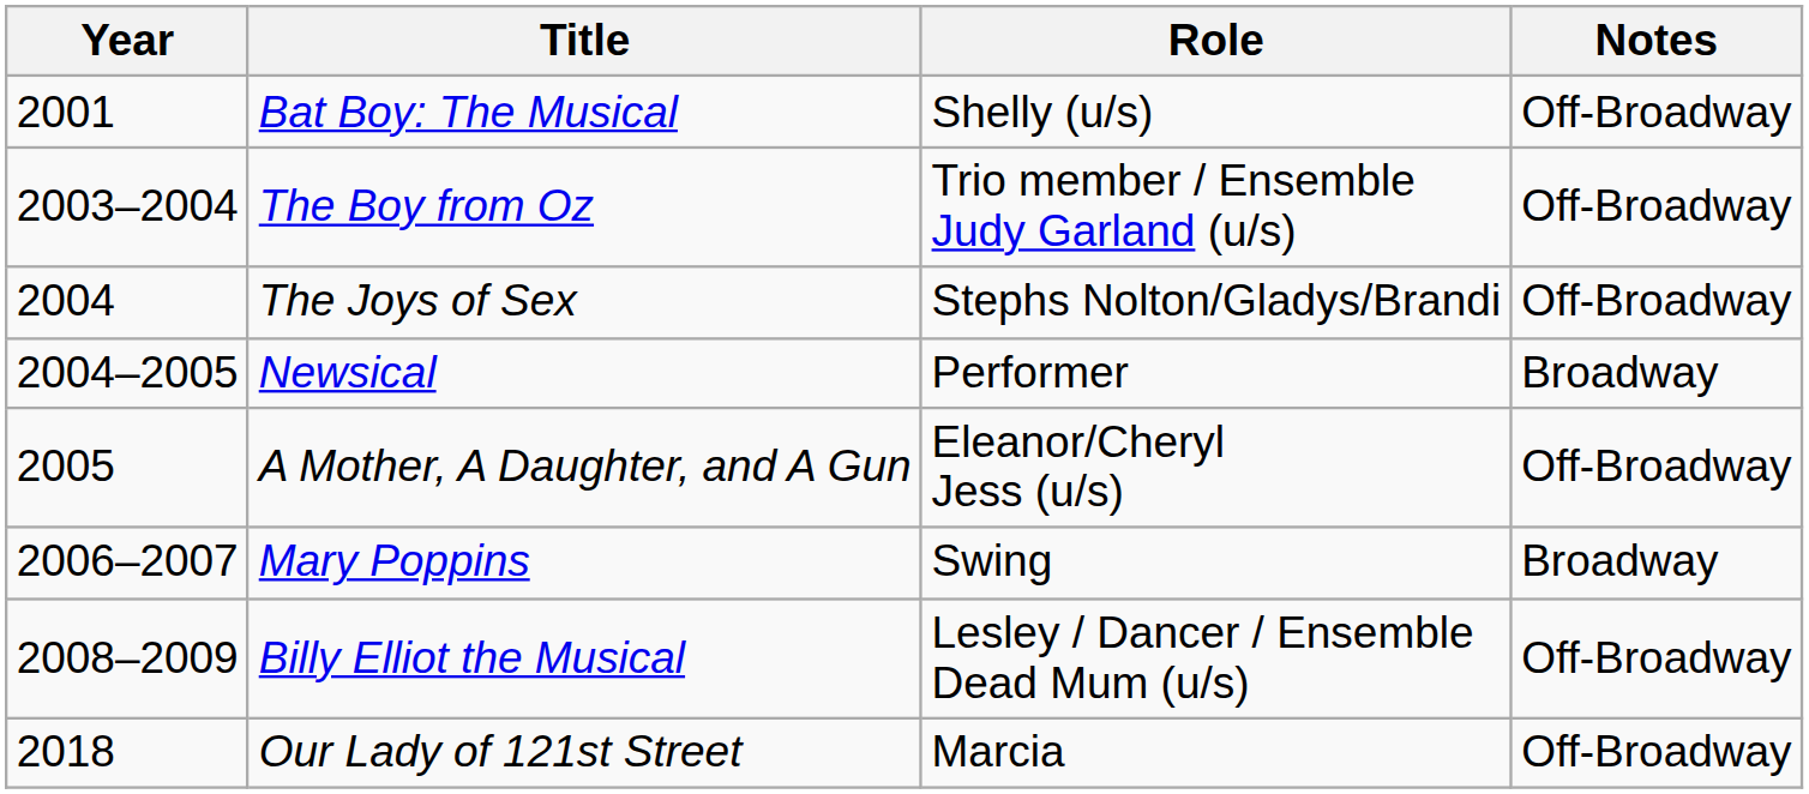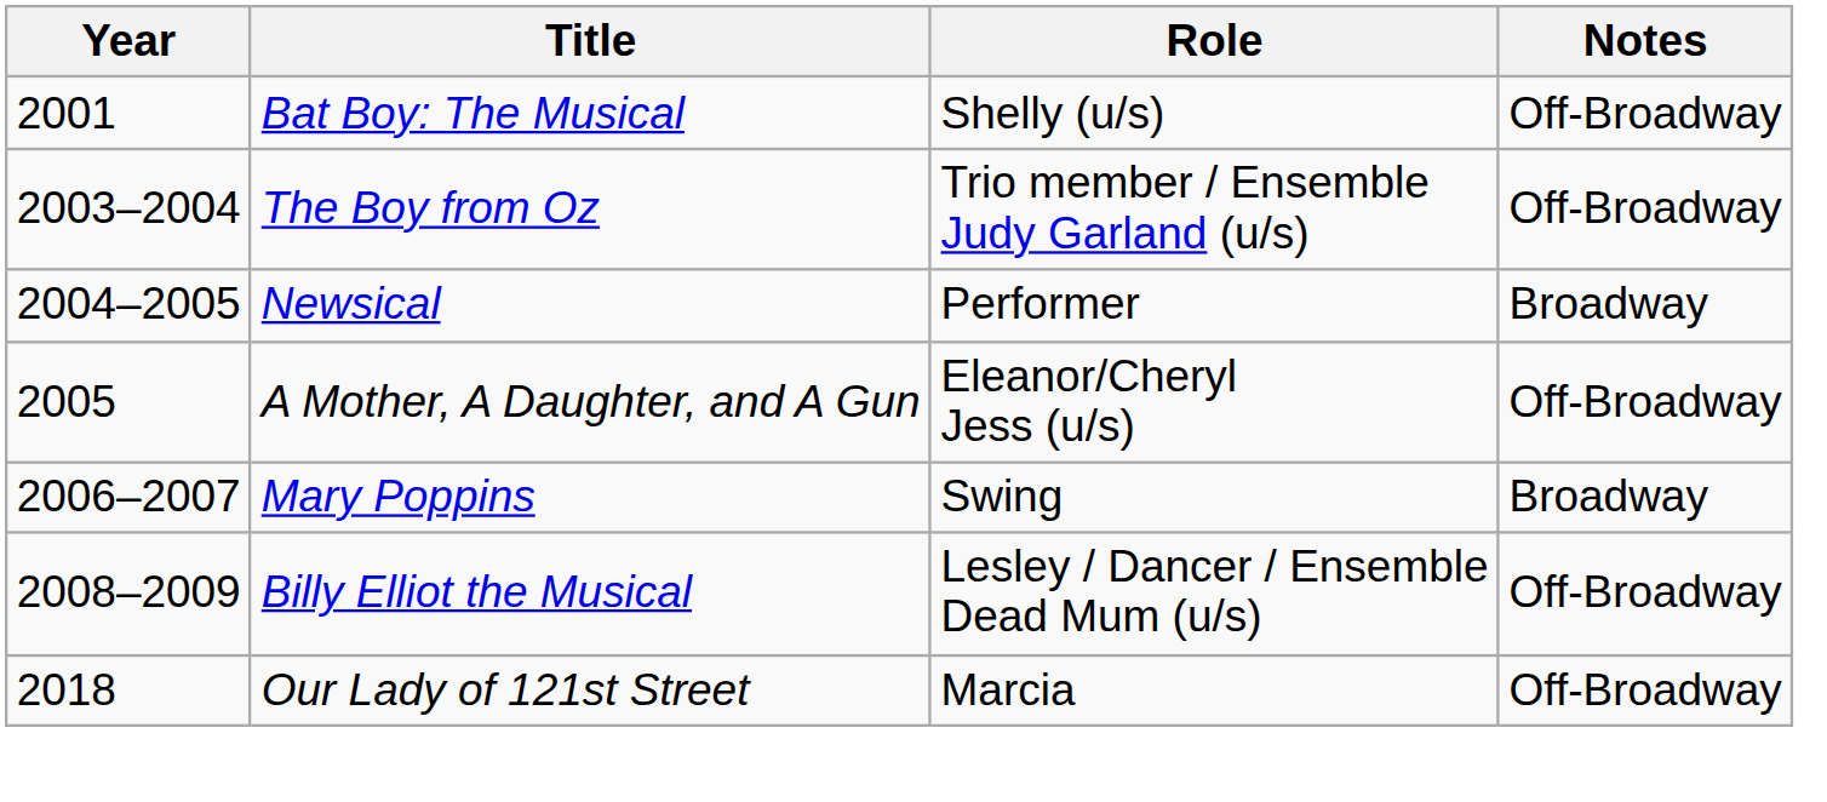 <table class="wikitable sortable">
 <tr>
 <th>Year</th>
 <th>Title</th>
 <th>Role</th>
 <th class="unsortable">Notes</th>
 </tr>
 <tr>
 <td>2001</td>
 <td><em><a href='#'>Bat Boy: The Musical</a></em></td>
 <td>Shelly (u/s)</td>
 <td>Off-Broadway</td>
 </tr>
 <tr>
 <td>2003–2004</td>
 <td style="text-align:left;"><em><a href='#'>The Boy from Oz</a></em></td>
 <td style="text-align:left;">Trio member / Ensemble<br><a href='#'>Judy Garland</a> (u/s)</td>
-<td>Off-Broadway</td>
-</tr>
-<tr>
-<td>2004</td>
-<td><em>The Joys of Sex</em></td>
-<td>Stephs Nolton/Gladys/Brandi</td>
 <td>Off-Broadway</td>
 </tr>
 <tr>
 <td>2004–2005</td>
 <td><em><a href='#'>Newsical</a></em></td>
 <td>Performer</td>
 <td style="text-align:left;">Broadway</td>
 </tr>
 <tr>
 <td>2005</td>
 <td><em>A Mother, A Daughter, and A Gun</em></td>
 <td>Eleanor/Cheryl<br>Jess (u/s)</td>
 <td>Off-Broadway</td>
 </tr>
 <tr>
 <td>2006–2007</td>
 <td style="text-align:left;"><em><a href='#'>Mary Poppins</a></em></td>
 <td style="text-align:left;">Swing</td>
 <td style="text-align:left;">Broadway</td>
 </tr>
 <tr>
 <td>2008–2009</td>
 <td style="text-align:left;"><em><a href='#'>Billy Elliot the Musical</a></em></td>
 <td style="text-align:left;">Lesley / Dancer / Ensemble<br>Dead Mum (u/s)</td>
 <td>Off-Broadway</td>
 </tr>
 <tr>
 <td>2018</td>
 <td><em>Our Lady of 121st Street</em></td>
 <td>Marcia</td>
 <td>Off-Broadway</td>
 </tr>
 </table>
